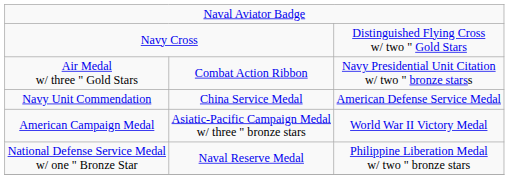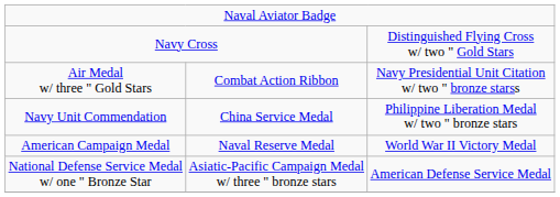 <table class="wikitable" style="margin:1em auto; text-align:center;">
 <tr>
 <td colspan="3"><a href='#'>Naval Aviator Badge</a></td>
 </tr>
 <tr>
 <td colspan="2"><a href='#'>Navy Cross</a></td>
 <td colspan="2"><a href='#'>Distinguished Flying Cross</a><br>w/ two " <a href='#'>Gold Stars</a></td>
 </tr>
 <tr>
 <td><a href='#'>Air Medal</a><br>w/ three " Gold Stars</td>
 <td><a href='#'>Combat Action Ribbon</a></td>
 <td><a href='#'>Navy Presidential Unit Citation</a><br>w/ two " <a href='#'>bronze stars</a>s</td>
 </tr>
 <tr>
 <td><a href='#'>Navy Unit Commendation</a></td>
 <td><a href='#'>China Service Medal</a></td>
-<td><a href='#'>American Defense Service Medal</a></td>
+<td><a href='#'>Philippine Liberation Medal</a><br>w/ two " bronze stars</td>
 </tr>
 <tr>
 <td><a href='#'>American Campaign Medal</a></td>
-<td><a href='#'>Asiatic-Pacific Campaign Medal</a><br>w/ three " bronze stars</td>
+<td><a href='#'>Naval Reserve Medal</a></td>
 <td><a href='#'>World War II Victory Medal</a></td>
 </tr>
 <tr>
 <td><a href='#'>National Defense Service Medal</a><br>w/ one " Bronze Star</td>
-<td><a href='#'>Naval Reserve Medal</a></td>
-<td><a href='#'>Philippine Liberation Medal</a><br>w/ two " bronze stars</td>
+<td><a href='#'>Asiatic-Pacific Campaign Medal</a><br>w/ three " bronze stars</td>
+<td><a href='#'>American Defense Service Medal</a></td>
 </tr>
 <tr>
 </tr>
 </table>
